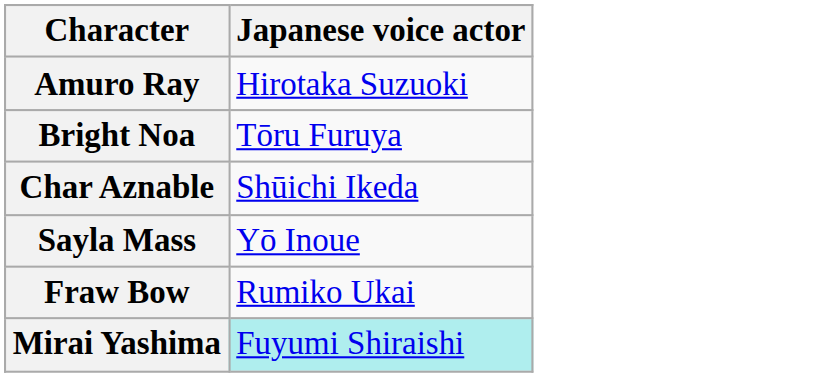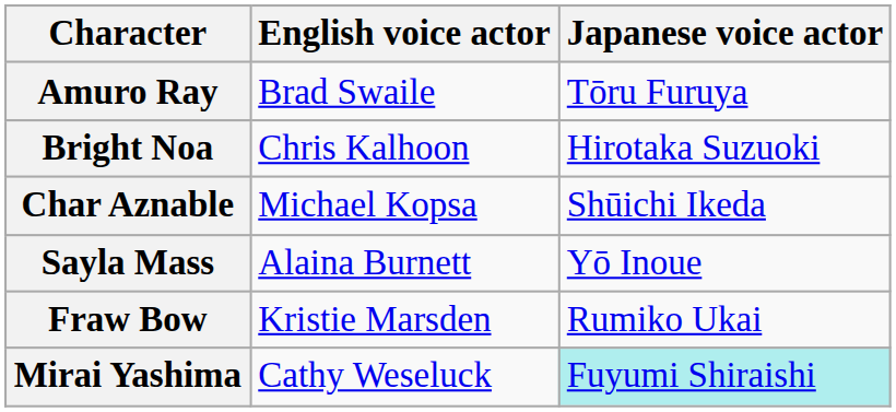 <table class="wikitable">
 <tr>
 <th>Character</th>
+<th>English voice actor</th>
 <th>Japanese voice actor</th>
 </tr>
 <tr>
 <th>Amuro Ray</th>
+<td><a href='#'>Brad Swaile</a></td>
+<td><a href='#'>Tōru Furuya</a></td>
+</tr>
+<tr>
+<th>Bright Noa</th>
+<td><a href='#'>Chris Kalhoon</a></td>
 <td><a href='#'>Hirotaka Suzuoki</a></td>
 </tr>
 <tr>
-<th>Bright Noa</th>
-<td><a href='#'>Tōru Furuya</a></td>
-</tr>
-<tr>
 <th>Char Aznable</th>
+<td><a href='#'>Michael Kopsa</a></td>
 <td><a href='#'>Shūichi Ikeda</a></td>
 </tr>
 <tr>
 <th>Sayla Mass</th>
+<td><a href='#'>Alaina Burnett</a></td>
 <td><a href='#'>Yō Inoue</a></td>
 </tr>
 <tr>
 <th>Fraw Bow</th>
+<td><a href='#'>Kristie Marsden</a></td>
 <td><a href='#'>Rumiko Ukai</a></td>
 </tr>
 <tr>
 <th>Mirai Yashima</th>
+<td><a href='#'>Cathy Weseluck</a></td>
 <td style="background: paleturquoise;"><a href='#'>Fuyumi Shiraishi</a></td>
 </tr>
 </table>
